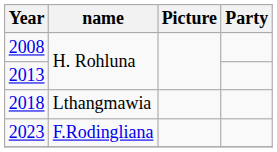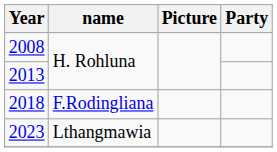 <table class="wikitable sortable">
 <tr>
 <th>Year</th>
 <th>name</th>
 <th>Picture</th>
 <th colspan=2>Party</th>
 </tr>
 <tr>
 <td><a href='#'>2008</a></td>
 <td rowspan=2>H. Rohluna</td>
 <td rowspan=2></td>
 <td></td>
 </tr>
 <tr>
 <td><a href='#'>2013</a></td>
 </tr>
 <tr>
 <td><a href='#'>2018</a></td>
-<td>Lthangmawia</td>
+<td><a href='#'>F.Rodingliana</a></td>
 <td></td>
 <td></td>
 </tr>
 <tr>
 <td><a href='#'>2023</a></td>
-<td><a href='#'>F.Rodingliana</a></td>
+<td>Lthangmawia</td>
 <td></td>
 <td></td>
 </tr>
 <tr>
 </tr>
 </table>
